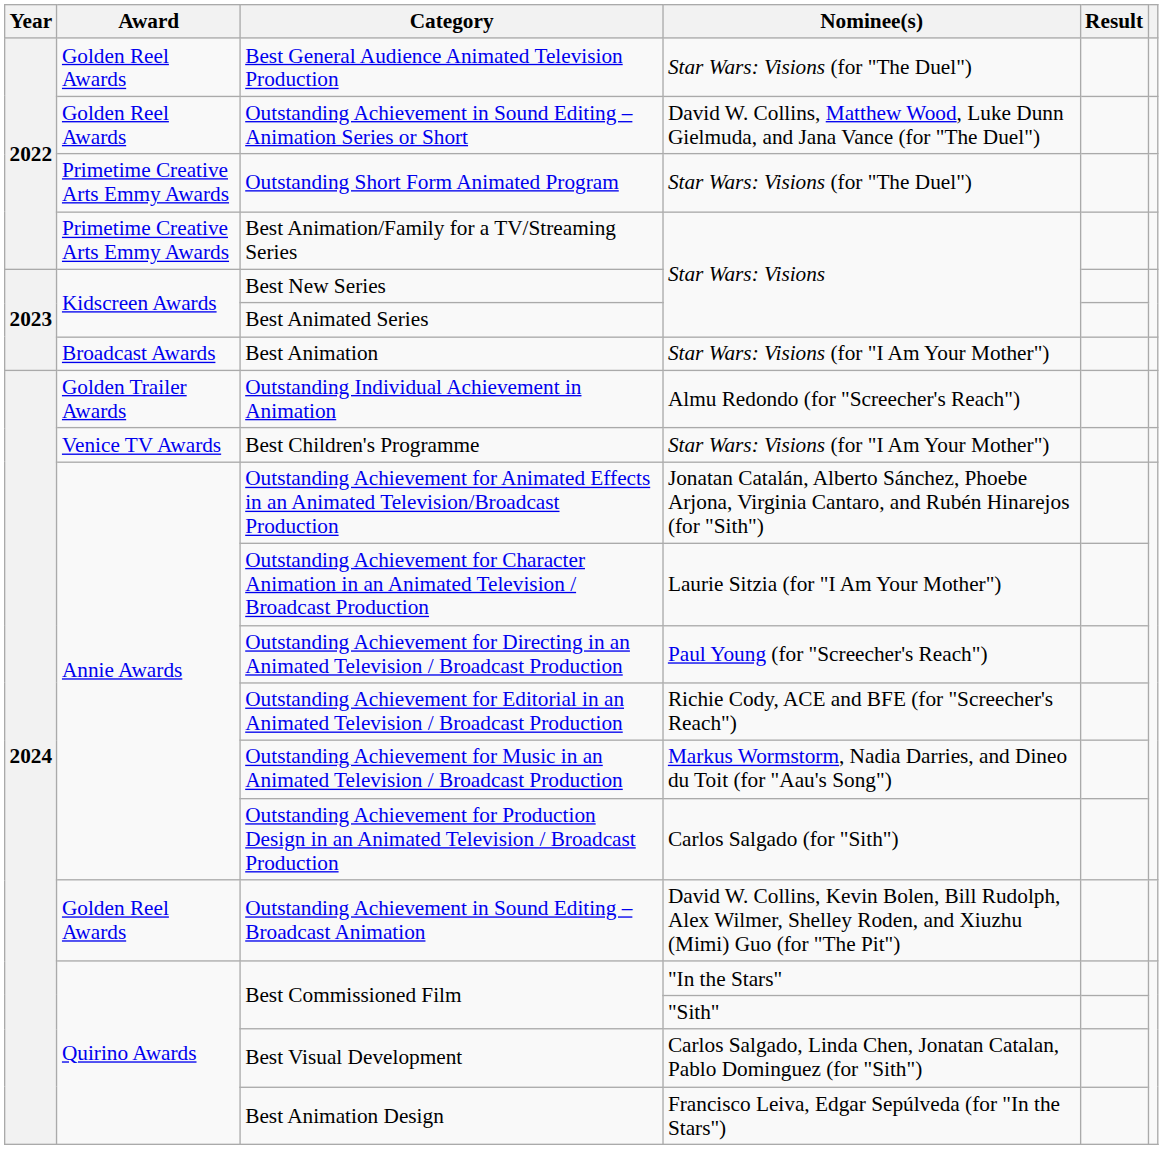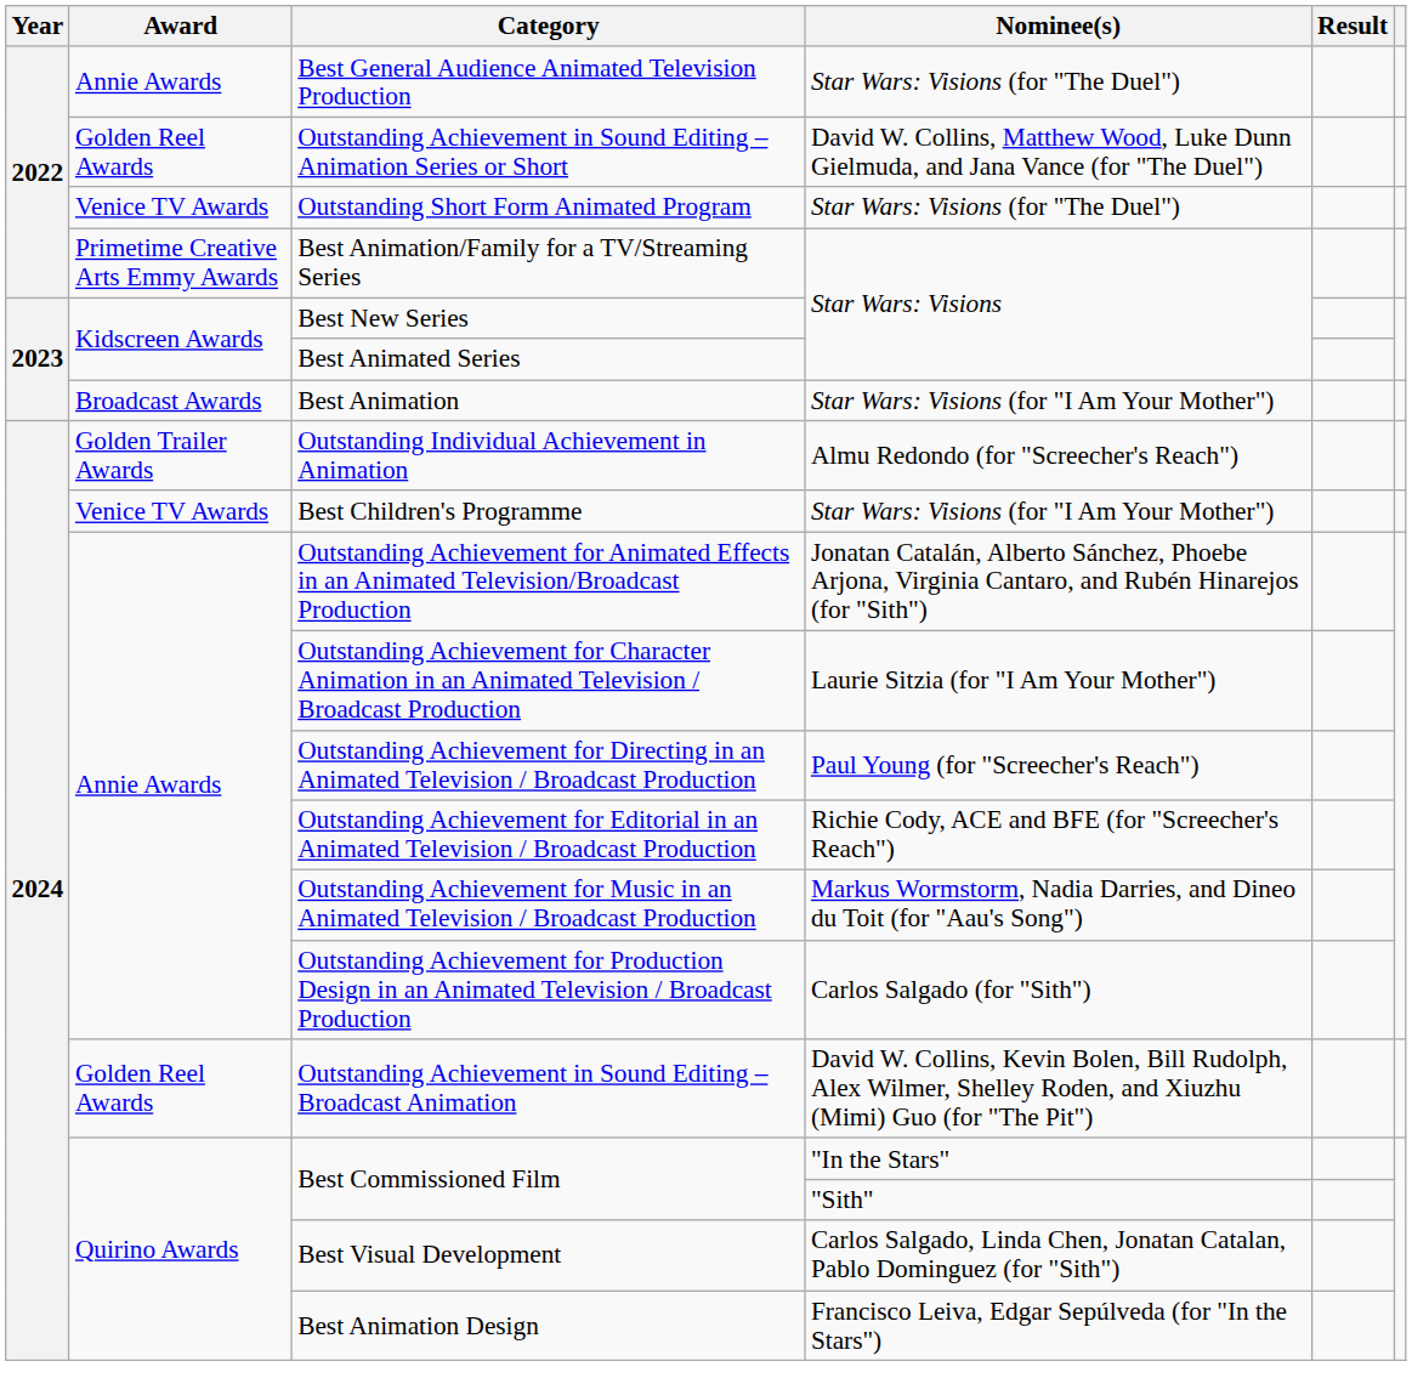 <table class="wikitable">
 <tr>
 <th scope="col">Year</th>
 <th scope="col">Award</th>
 <th scope="col">Category</th>
 <th scope="col">Nominee(s)</th>
 <th scope="col">Result</th>
 <th scope="col"></th>
 </tr>
 <tr>
 <th scope="row" rowspan="4">2022</th>
-<td><a href='#'>Golden Reel Awards</a></td>
+<td><a href='#'>Annie Awards</a></td>
 <td><a href='#'>Best General Audience Animated Television Production</a></td>
 <td><em>Star Wars: Visions</em> (for "The Duel")</td>
 <td></td>
 <td style="text-align: center;"></td>
 </tr>
 <tr>
 <td><a href='#'>Golden Reel Awards</a></td>
 <td><a href='#'>Outstanding Achievement in Sound Editing – Animation Series or Short</a></td>
 <td>David W. Collins, <a href='#'>Matthew Wood</a>, Luke Dunn Gielmuda, and Jana Vance (for "The Duel")</td>
 <td></td>
 <td style="text-align: center;"></td>
 </tr>
 <tr>
-<td><a href='#'>Primetime Creative Arts Emmy Awards</a></td>
+<td><a href='#'>Venice TV Awards</a></td>
 <td><a href='#'>Outstanding Short Form Animated Program</a></td>
 <td><em>Star Wars: Visions</em> (for "The Duel")</td>
 <td></td>
 <td style="text-align: center;"></td>
 </tr>
 <tr>
 <td><a href='#'>Primetime Creative Arts Emmy Awards</a></td>
 <td>Best Animation/Family for a TV/Streaming Series</td>
 <td rowspan="3"><em>Star Wars: Visions</em></td>
 <td></td>
 <td style="text-align: center;"></td>
 </tr>
 <tr>
 <th scope="row" rowspan="3">2023</th>
 <td rowspan="2"><a href='#'>Kidscreen Awards</a></td>
 <td>Best New Series</td>
 <td></td>
 <td rowspan="2" style="text-align: center;"></td>
 </tr>
 <tr>
 <td>Best Animated Series</td>
 <td></td>
 </tr>
 <tr>
 <td><a href='#'>Broadcast Awards</a></td>
 <td>Best Animation</td>
 <td><em>Star Wars: Visions</em> (for "I Am Your Mother")</td>
 <td></td>
 <td style="text-align: center;"></td>
 </tr>
 <tr>
 <th scope="row" rowspan="13">2024</th>
 <td><a href='#'>Golden Trailer Awards</a></td>
 <td><a href='#'>Outstanding Individual Achievement in Animation</a></td>
 <td>Almu Redondo (for "Screecher's Reach")</td>
 <td></td>
 <td style="text-align: center;"></td>
 </tr>
 <tr>
 <td><a href='#'>Venice TV Awards</a></td>
 <td>Best Children's Programme</td>
 <td><em>Star Wars: Visions</em> (for "I Am Your Mother")</td>
 <td></td>
 <td style="text-align: center;"></td>
 </tr>
 <tr>
 <td rowspan="6"><a href='#'>Annie Awards</a></td>
 <td><a href='#'>Outstanding Achievement for Animated Effects in an Animated Television/Broadcast Production</a></td>
 <td>Jonatan Catalán, Alberto Sánchez, Phoebe Arjona, Virginia Cantaro, and Rubén Hinarejos (for "Sith")</td>
 <td></td>
 <td rowspan="6" style="text-align: center;"></td>
 </tr>
 <tr>
 <td><a href='#'>Outstanding Achievement for Character Animation in an Animated Television / Broadcast Production</a></td>
 <td>Laurie Sitzia (for "I Am Your Mother")</td>
 <td></td>
 </tr>
 <tr>
 <td><a href='#'>Outstanding Achievement for Directing in an Animated Television / Broadcast Production</a></td>
 <td><a href='#'>Paul Young</a> (for "Screecher's Reach")</td>
 <td></td>
 </tr>
 <tr>
 <td><a href='#'>Outstanding Achievement for Editorial in an Animated Television / Broadcast Production</a></td>
 <td>Richie Cody, ACE and BFE (for "Screecher's Reach")</td>
 <td></td>
 </tr>
 <tr>
 <td><a href='#'>Outstanding Achievement for Music in an Animated Television / Broadcast Production</a></td>
 <td><a href='#'>Markus Wormstorm</a>, Nadia Darries, and Dineo du Toit (for "Aau's Song")</td>
 <td></td>
 </tr>
 <tr>
 <td><a href='#'>Outstanding Achievement for Production Design in an Animated Television / Broadcast Production</a></td>
 <td>Carlos Salgado (for "Sith")</td>
 <td></td>
 </tr>
 <tr>
 <td><a href='#'>Golden Reel Awards</a></td>
 <td><a href='#'>Outstanding Achievement in Sound Editing – Broadcast Animation</a></td>
 <td>David W. Collins, Kevin Bolen, Bill Rudolph, Alex Wilmer, Shelley Roden, and Xiuzhu (Mimi) Guo (for "The Pit")</td>
 <td></td>
 <td align="center"></td>
 </tr>
 <tr>
 <td rowspan="4"><a href='#'>Quirino Awards</a></td>
 <td rowspan="2">Best Commissioned Film</td>
 <td>"In the Stars"</td>
 <td></td>
 <td rowspan="4" align="center"></td>
 </tr>
 <tr>
 <td>"Sith"</td>
 <td></td>
 </tr>
 <tr>
 <td>Best Visual Development</td>
 <td>Carlos Salgado, Linda Chen, Jonatan Catalan, Pablo Dominguez (for "Sith")</td>
 <td></td>
 </tr>
 <tr>
 <td>Best Animation Design</td>
 <td>Francisco Leiva, Edgar Sepúlveda (for "In the Stars")</td>
 <td></td>
 </tr>
 <tr>
 </tr>
 </table>
